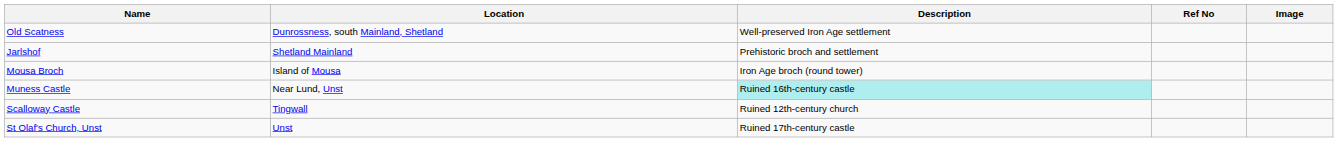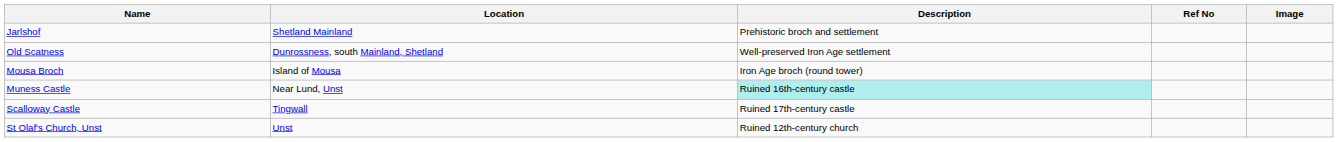 <table class="wikitable sortable" style="font-size: 90%;width:100%;border:0px;text-align:left;line-height:150%;">
 <tr>
 <th>Name</th>
 <th>Location</th>
 <th class="unsortable">Description</th>
 <th>Ref No</th>
 <th class="unsortable">Image</th>
 </tr>
 <tr>
-<td><a href='#'>Old Scatness</a></td>
-<td><a href='#'>Dunrossness</a>, south <a href='#'>Mainland, Shetland</a></td>
-<td>Well-preserved Iron Age settlement</td>
+<td><a href='#'>Jarlshof</a></td>
+<td><a href='#'>Shetland Mainland</a></td>
+<td>Prehistoric broch and settlement</td>
 <td></td>
 <td></td>
 </tr>
 <tr>
-<td><a href='#'>Jarlshof</a></td>
-<td><a href='#'>Shetland Mainland</a></td>
-<td>Prehistoric broch and settlement</td>
+<td><a href='#'>Old Scatness</a></td>
+<td><a href='#'>Dunrossness</a>, south <a href='#'>Mainland, Shetland</a></td>
+<td>Well-preserved Iron Age settlement</td>
 <td></td>
 <td></td>
 </tr>
 <tr>
 <td><a href='#'>Mousa Broch</a></td>
 <td>Island of <a href='#'>Mousa</a></td>
 <td>Iron Age broch (round tower)</td>
 <td></td>
 <td></td>
 </tr>
 <tr>
 <td><a href='#'>Muness Castle</a></td>
 <td>Near Lund, <a href='#'>Unst</a></td>
 <td style="background: paleturquoise;">Ruined 16th-century castle</td>
 <td></td>
 <td></td>
 </tr>
 <tr>
 <td><a href='#'>Scalloway Castle</a></td>
 <td><a href='#'>Tingwall</a></td>
-<td>Ruined 12th-century church</td>
+<td>Ruined 17th-century castle</td>
 <td></td>
 <td></td>
 </tr>
 <tr>
 <td><a href='#'>St Olaf's Church, Unst</a></td>
 <td><a href='#'>Unst</a></td>
-<td>Ruined 17th-century castle</td>
+<td>Ruined 12th-century church</td>
 <td></td>
 <td></td>
 </tr>
 </table>
